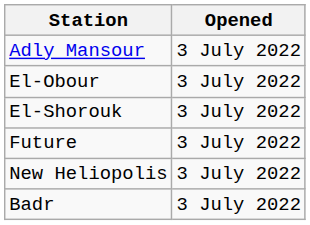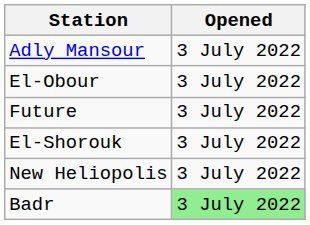 <table class="wikitable">
 <tr>
 <th>Station</th>
 <th>Opened</th>
 </tr>
 <tr>
 <td><a href='#'>Adly Mansour</a> </td>
 <td>3 July 2022</td>
 </tr>
 <tr>
 <td>El-Obour</td>
 <td>3 July 2022</td>
 </tr>
 <tr>
-<td>El-Shorouk</td>
+<td>Future</td>
 <td>3 July 2022</td>
 </tr>
 <tr>
-<td>Future</td>
+<td>El-Shorouk</td>
 <td>3 July 2022</td>
 </tr>
 <tr>
 <td>New Heliopolis</td>
 <td>3 July 2022</td>
 </tr>
 <tr>
 <td>Badr</td>
-<td>3 July 2022</td>
+<td style="background: lightgreen;">3 July 2022</td>
 </tr>
 </table>
